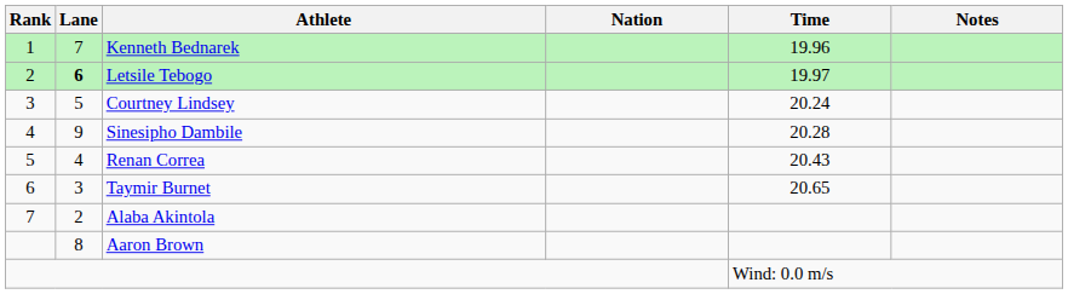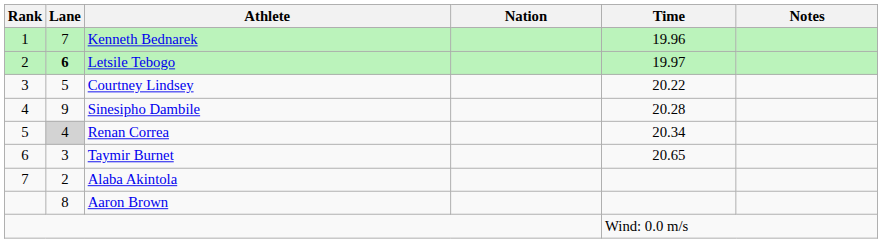 <table class="wikitable sortable" style="text-align:center;width: 60%;">
 <tr>
 <th scope="col" style="width: 10px;">Rank</th>
 <th scope="col" style="width: 10px;">Lane</th>
 <th scope="col">Athlete</th>
 <th scope="col">Nation</th>
 <th scope="col">Time</th>
 <th scope="col">Notes</th>
 </tr>
 <tr bgcolor=bbf3bb>
 <td>1</td>
 <td>7</td>
 <td align=left><a href='#'>Kenneth Bednarek</a></td>
 <td align=left></td>
 <td>19.96</td>
 <td></td>
 </tr>
 <tr bgcolor=bbf3bb>
 <td>2</td>
 <td><strong>6</strong></td>
 <td align=left><a href='#'>Letsile Tebogo</a></td>
 <td align=left></td>
 <td>19.97</td>
 <td></td>
 </tr>
 <tr>
 <td>3</td>
 <td>5</td>
 <td align=left><a href='#'>Courtney Lindsey</a></td>
 <td align=left></td>
-<td>20.24</td>
+<td>20.22</td>
 <td></td>
 </tr>
 <tr>
 <td>4</td>
 <td>9</td>
 <td align=left><a href='#'>Sinesipho Dambile</a></td>
 <td align=left></td>
 <td>20.28</td>
 <td></td>
 </tr>
 <tr>
 <td>5</td>
-<td>4</td>
+<td style="background: lightgrey;">4</td>
 <td align=left><a href='#'>Renan Correa</a></td>
 <td align=left></td>
-<td>20.43</td>
+<td>20.34</td>
 <td></td>
 </tr>
 <tr>
 <td>6</td>
 <td>3</td>
 <td align=left><a href='#'>Taymir Burnet</a></td>
 <td align=left></td>
 <td>20.65</td>
 <td></td>
 </tr>
 <tr>
 <td>7</td>
 <td>2</td>
 <td align=left><a href='#'>Alaba Akintola</a></td>
 <td align=left></td>
 <td></td>
 <td></td>
 </tr>
 <tr>
 <td></td>
 <td>8</td>
 <td align=left><a href='#'>Aaron Brown</a></td>
 <td align=left></td>
 <td></td>
 <td></td>
 </tr>
 <tr class="sortbottom">
 <td colspan="4"></td>
 <td colspan="2" style="text-align:left;">Wind: 0.0 m/s</td>
 </tr>
 </table>
